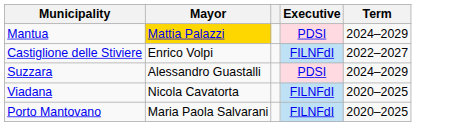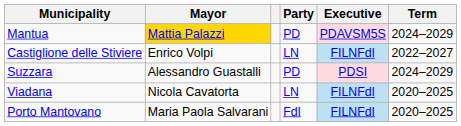 <table class="wikitable">
 <tr>
 <th>Municipality</th>
 <th>Mayor</th>
 <th class=unsortable> </th>
+<th>Party</th>
 <th>Executive</th>
 <th>Term</th>
 </tr>
 <tr>
 <td><a href='#'>Mantua</a></td>
 <td style="background: gold;"><a href='#'>Mattia Palazzi</a></td>
 <td bgcolor=></td>
-<td align=center bgcolor=#FFDAE1><a href='#'>PD</a><a href='#'>SI</a></td>
+<td><a href='#'>PD</a></td>
+<td align=center bgcolor=#FFDAE1><a href='#'>PD</a><a href='#'>AVS</a><a href='#'>M5S</a></td>
 <td>2024–2029</td>
 </tr>
 <tr>
 <td><a href='#'>Castiglione delle Stiviere</a></td>
 <td>Enrico Volpi</td>
 <td bgcolor=></td>
+<td><a href='#'>LN</a></td>
 <td align=center bgcolor=#BEE1F5><a href='#'>FI</a><a href='#'>LN</a><a href='#'>FdI</a></td>
 <td>2022–2027</td>
 </tr>
 <tr>
 <td><a href='#'>Suzzara</a></td>
 <td>Alessandro Guastalli</td>
 <td bgcolor=></td>
+<td><a href='#'>PD</a></td>
 <td align=center bgcolor=#FFDAE1><a href='#'>PD</a><a href='#'>SI</a></td>
 <td>2024–2029</td>
 </tr>
 <tr>
 <td><a href='#'>Viadana</a></td>
 <td>Nicola Cavatorta</td>
 <td bgcolor=></td>
+<td><a href='#'>LN</a></td>
 <td align=center bgcolor=#BEE1F5><a href='#'>FI</a><a href='#'>LN</a><a href='#'>FdI</a></td>
 <td>2020–2025</td>
 </tr>
 <tr>
 <td><a href='#'>Porto Mantovano</a></td>
 <td>Maria Paola Salvarani</td>
 <td bgcolor=></td>
+<td><a href='#'>FdI</a></td>
 <td align=center bgcolor=#BEE1F5><a href='#'>FI</a><a href='#'>LN</a><a href='#'>FdI</a></td>
 <td>2020–2025</td>
 </tr>
 </table>
